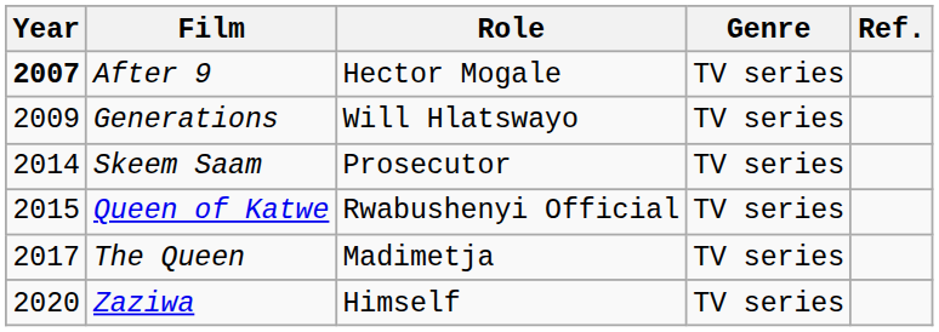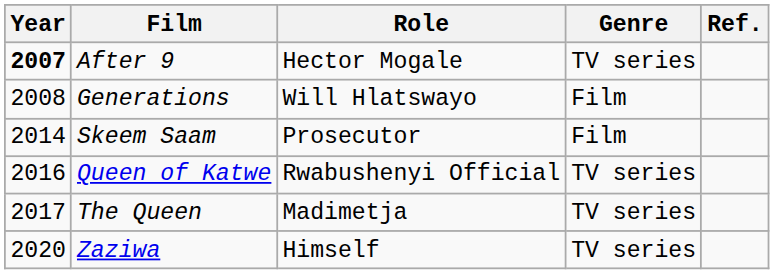 <table class="wikitable">
 <tr>
 <th>Year</th>
 <th>Film</th>
 <th>Role</th>
 <th>Genre</th>
 <th>Ref.</th>
 </tr>
 <tr>
 <td><strong>2007</strong></td>
 <td><em>After 9</em></td>
 <td>Hector Mogale</td>
 <td>TV series</td>
 <td></td>
 </tr>
 <tr>
-<td>2009</td>
+<td>2008</td>
 <td><em>Generations</em></td>
 <td>Will Hlatswayo</td>
-<td>TV series</td>
+<td>Film</td>
 <td></td>
 </tr>
 <tr>
 <td>2014</td>
 <td><em>Skeem Saam</em></td>
 <td>Prosecutor</td>
-<td>TV series</td>
+<td>Film</td>
 <td></td>
 </tr>
 <tr>
-<td>2015</td>
+<td>2016</td>
 <td><em><a href='#'>Queen of Katwe</a></em></td>
 <td>Rwabushenyi Official</td>
 <td>TV series</td>
 <td></td>
 </tr>
 <tr>
 <td>2017</td>
 <td><em>The Queen</em></td>
 <td>Madimetja</td>
 <td>TV series</td>
 <td></td>
 </tr>
 <tr>
 <td>2020</td>
 <td><em><a href='#'>Zaziwa</a></em></td>
 <td>Himself</td>
 <td>TV series</td>
 <td></td>
 </tr>
 </table>
